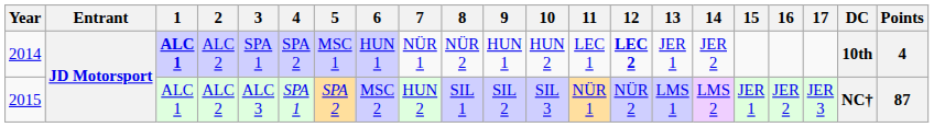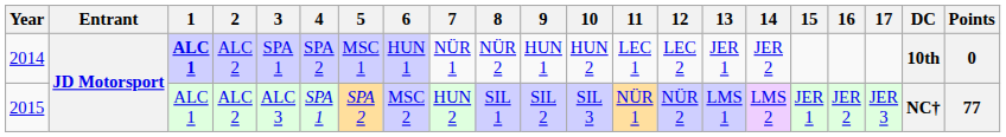 <table class="wikitable" style="text-align:center; font-size:85%">
 <tr>
 <th>Year</th>
 <th>Entrant</th>
 <th>1</th>
 <th>2</th>
 <th>3</th>
 <th>4</th>
 <th>5</th>
 <th>6</th>
 <th>7</th>
 <th>8</th>
 <th>9</th>
 <th>10</th>
 <th>11</th>
 <th>12</th>
 <th>13</th>
 <th>14</th>
 <th>15</th>
 <th>16</th>
 <th>17</th>
 <th>DC</th>
 <th>Points</th>
 </tr>
 <tr>
 <td><a href='#'>2014</a></td>
 <th rowspan="2"><a href='#'>JD Motorsport</a></th>
 <td style="background:#cfcfff;"><strong><a href='#'>ALC<br>1</a><br></strong></td>
 <td style="background:#cfcfff;"><a href='#'>ALC<br>2</a><br></td>
 <td style="background:#cfcfff;"><a href='#'>SPA<br>1</a><br></td>
 <td style="background:#cfcfff;"><a href='#'>SPA<br>2</a><br></td>
 <td style="background:#cfcfff;"><a href='#'>MSC<br>1</a><br></td>
 <td style="background:#cfcfff;"><a href='#'>HUN<br>1</a><br></td>
 <td style="background:#;"><a href='#'>NÜR<br>1</a><br></td>
 <td style="background:#;"><a href='#'>NÜR<br>2</a><br></td>
 <td style="background:#;"><a href='#'>HUN<br>1</a><br></td>
 <td style="background:#;"><a href='#'>HUN<br>2</a><br></td>
 <td style="background:#;"><a href='#'>LEC<br>1</a><br></td>
-<td style="background:#;"><strong><a href='#'>LEC<br>2</a><br></strong></td>
+<td style="background:#;"><a href='#'>LEC<br>2</a><br></td>
 <td style="background:#;"><a href='#'>JER<br>1</a><br></td>
 <td style="background:#;"><a href='#'>JER<br>2</a><br></td>
 <td></td>
 <td></td>
 <td></td>
 <th>10th</th>
-<th>4</th>
+<th>0</th>
 </tr>
 <tr>
 <td><a href='#'>2015</a></td>
 <td style="background:#dfffdf;"><a href='#'>ALC<br>1</a><br></td>
 <td style="background:#dfffdf;"><a href='#'>ALC<br>2</a><br></td>
 <td style="background:#dfffdf;"><a href='#'>ALC<br>3</a><br></td>
 <td style="background:#dfffdf;"><em><a href='#'>SPA<br>1</a></em><br></td>
 <td style="background:#ffdf9d;"><em><a href='#'>SPA<br>2</a></em><br></td>
 <td style="background:#cfcfff;"><a href='#'>MSC<br>2</a><br></td>
 <td style="background:#dfffdf;"><a href='#'>HUN<br>2</a><br></td>
 <td style="background:#cfcfff;"><a href='#'>SIL<br>1</a><br></td>
 <td style="background:#cfcfff;"><a href='#'>SIL<br>2</a><br></td>
 <td style="background:#cfcfff;"><a href='#'>SIL<br>3</a><br></td>
 <td style="background:#ffdf9f;"><a href='#'>NÜR<br>1</a><br></td>
 <td style="background:#cfcfff;"><a href='#'>NÜR<br>2</a><br></td>
 <td style="background:#cfcfff;"><a href='#'>LMS<br>1</a><br></td>
 <td style="background:#efcfff;"><a href='#'>LMS<br>2</a><br></td>
 <td style="background:#dfffdd;"><a href='#'>JER<br>1</a><br></td>
 <td style="background:#dfffdf;"><a href='#'>JER<br>2</a><br></td>
 <td style="background:#dfffdf;"><a href='#'>JER<br>3</a><br></td>
 <th>NC†</th>
-<th>87</th>
+<th>77</th>
 </tr>
 </table>
